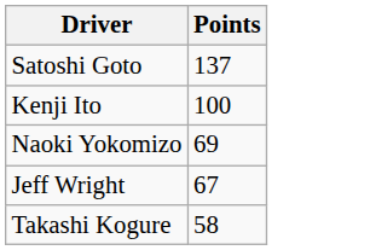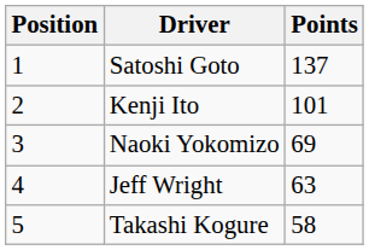 <table class="wikitable">
 <tr>
+<th>Position</th>
 <th>Driver</th>
 <th>Points</th>
 </tr>
 <tr>
+<td>1</td>
 <td> Satoshi Goto</td>
 <td>137</td>
 </tr>
 <tr>
+<td>2</td>
 <td> Kenji Ito</td>
-<td>100</td>
+<td>101</td>
 </tr>
 <tr>
+<td>3</td>
 <td> Naoki Yokomizo</td>
 <td>69</td>
 </tr>
 <tr>
+<td>4</td>
 <td> Jeff Wright</td>
-<td>67</td>
+<td>63</td>
 </tr>
 <tr>
+<td>5</td>
 <td> Takashi Kogure</td>
 <td>58</td>
 </tr>
 </table>
